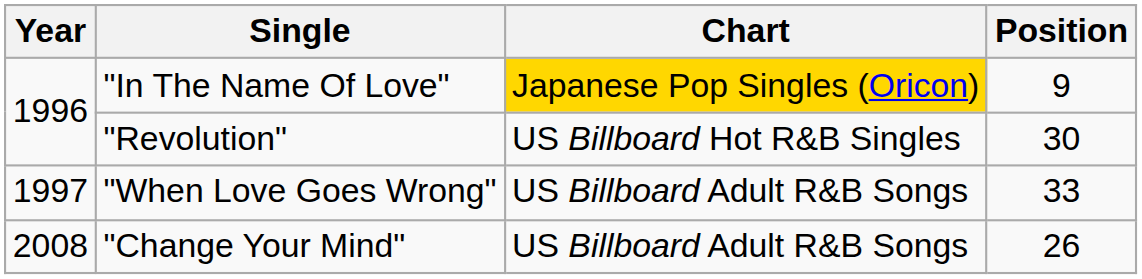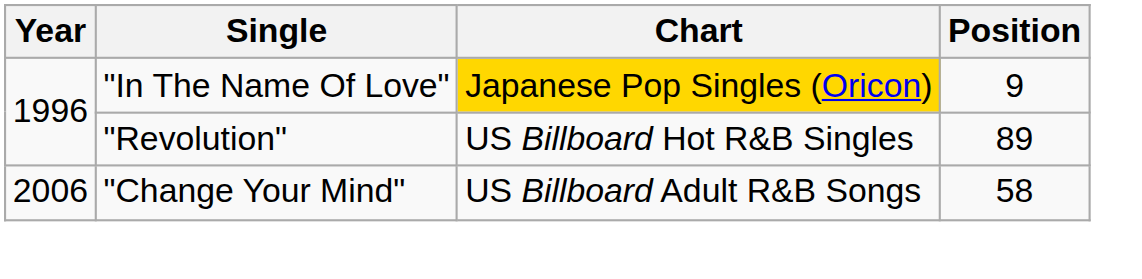 <table class="wikitable">
 <tr>
 <th>Year</th>
 <th>Single</th>
 <th>Chart</th>
 <th>Position</th>
 </tr>
 <tr>
 <td rowspan="2">1996</td>
 <td>"In The Name Of Love"</td>
 <td style="background: gold;">Japanese Pop Singles (<a href='#'>Oricon</a>)</td>
 <td align="center">9</td>
 </tr>
 <tr>
 <td>"Revolution"</td>
 <td>US <em>Billboard</em> Hot R&B Singles</td>
-<td align="center">30</td>
+<td align="center">89</td>
 </tr>
 <tr>
-<td>1997</td>
-<td>"When Love Goes Wrong"</td>
-<td>US <em>Billboard</em> Adult R&B Songs</td>
-<td align="center">33</td>
-</tr>
-<tr>
-<td>2008</td>
+<td>2006</td>
 <td>"Change Your Mind"</td>
 <td>US <em>Billboard</em> Adult R&B Songs</td>
-<td align="center">26</td>
+<td align="center">58</td>
 </tr>
 </table>
